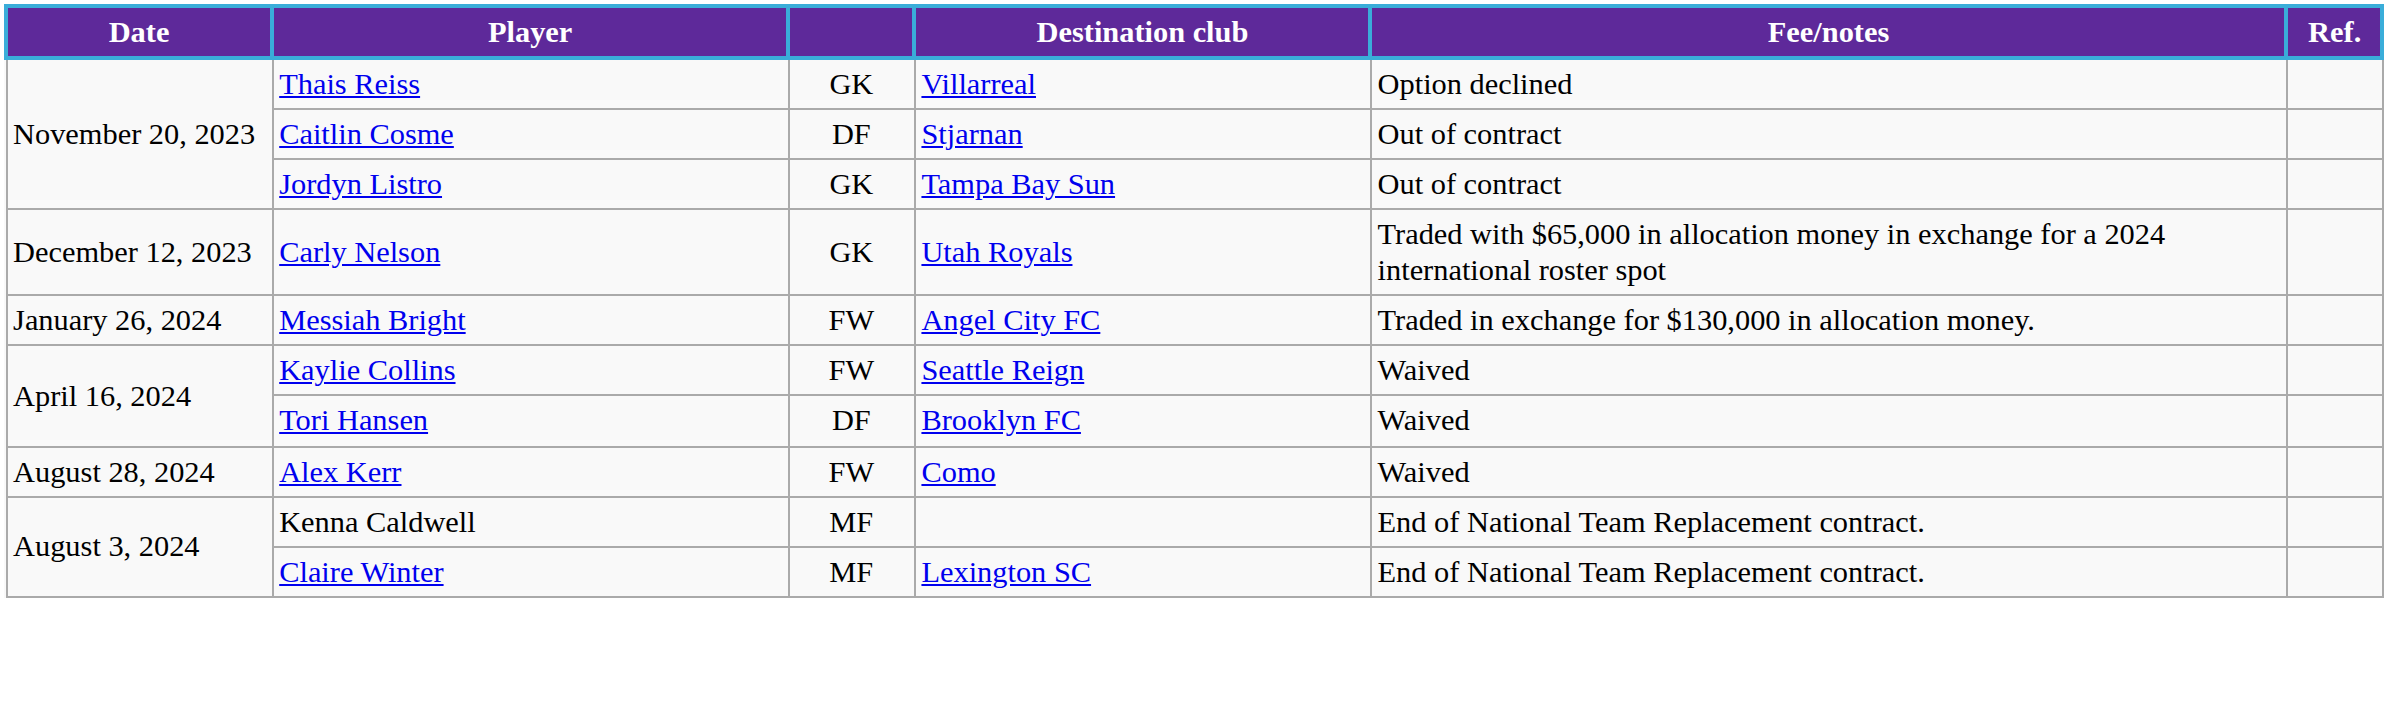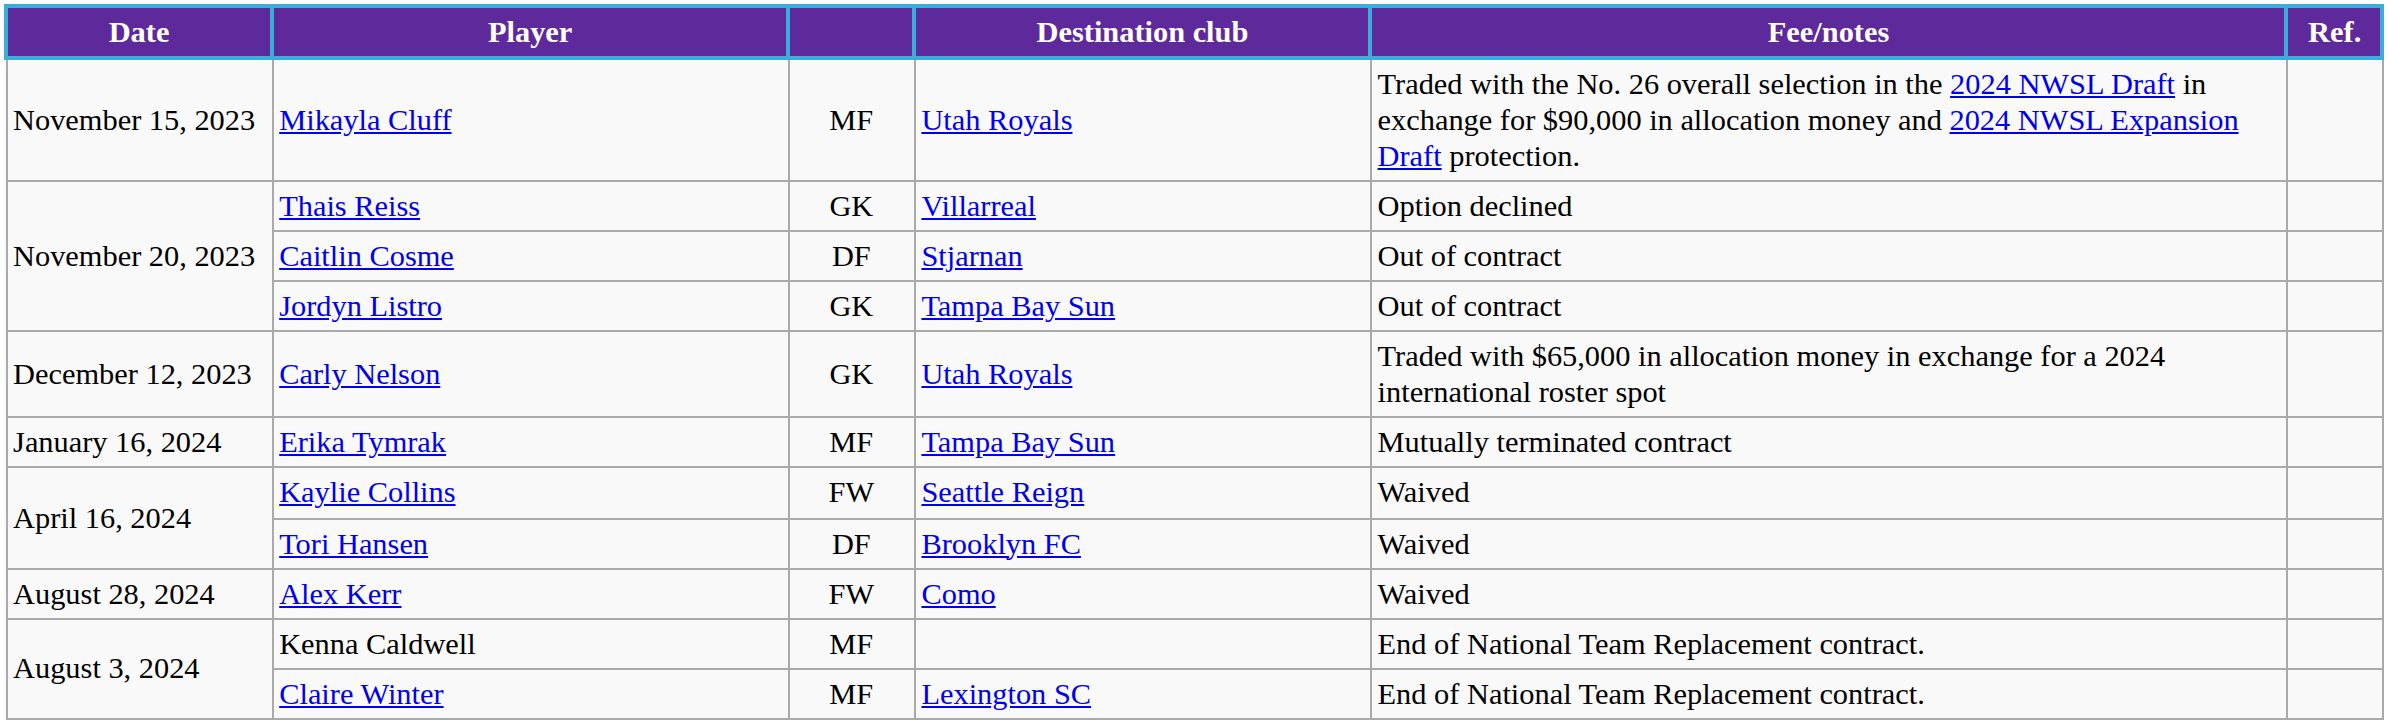 <table class="wikitable" style="text-align:left; font-size:95%;">
 <tr>
 <th style="background:#5E299A; color:white; border:2px solid #3aadd9; width:125px;">Date</th>
 <th style="background:#5E299A; color:white; border:2px solid #3aadd9; width:250px;">Player</th>
 <th style="background:#5E299A; color:white; border:2px solid #3aadd9; width:55px;"></th>
 <th style="background:#5E299A; color:white; border:2px solid #3aadd9; width:220px;">Destination club</th>
 <th style="background:#5E299A; color:white; border:2px solid #3aadd9; width:450px;">Fee/notes</th>
 <th style="background:#5E299A; color:white; border:2px solid #3aadd9; width:40px;">Ref.</th>
+</tr>
+<tr>
+<td>November 15, 2023</td>
+<td> <a href='#'>Mikayla Cluff</a></td>
+<td style="text-align: center;">MF</td>
+<td> <a href='#'>Utah Royals</a></td>
+<td>Traded with the No. 26 overall selection in the <a href='#'>2024 NWSL Draft</a> in exchange for $90,000 in allocation money and <a href='#'>2024 NWSL Expansion Draft</a> protection.</td>
+<td></td>
 </tr>
 <tr>
 <td rowspan="3">November 20, 2023</td>
 <td> <a href='#'>Thais Reiss</a></td>
 <td style="text-align: center;">GK</td>
 <td> <a href='#'>Villarreal</a></td>
 <td>Option declined</td>
 <td></td>
 </tr>
 <tr>
 <td> <a href='#'>Caitlin Cosme</a></td>
 <td style="text-align: center;">DF</td>
 <td> <a href='#'>Stjarnan</a></td>
 <td>Out of contract</td>
 <td></td>
 </tr>
 <tr>
 <td> <a href='#'>Jordyn Listro</a></td>
 <td style="text-align: center;">GK</td>
 <td> <a href='#'>Tampa Bay Sun</a></td>
 <td>Out of contract</td>
 <td></td>
 </tr>
 <tr>
 <td>December 12, 2023</td>
 <td> <a href='#'>Carly Nelson</a></td>
 <td style="text-align: center;">GK</td>
 <td> <a href='#'>Utah Royals</a></td>
 <td>Traded with $65,000 in allocation money in exchange for a 2024 international roster spot</td>
 <td></td>
 </tr>
 <tr>
-<td>January 26, 2024</td>
-<td> <a href='#'>Messiah Bright</a></td>
-<td style="text-align: center;">FW</td>
-<td> <a href='#'>Angel City FC</a></td>
-<td>Traded in exchange for $130,000 in allocation money.</td>
+<td>January 16, 2024</td>
+<td> <a href='#'>Erika Tymrak</a></td>
+<td style="text-align: center;">MF</td>
+<td> <a href='#'>Tampa Bay Sun</a></td>
+<td>Mutually terminated contract</td>
 <td></td>
 </tr>
 <tr>
 <td rowspan="2">April 16, 2024</td>
 <td> <a href='#'>Kaylie Collins</a></td>
 <td style="text-align: center;">FW</td>
 <td> <a href='#'>Seattle Reign</a></td>
 <td>Waived</td>
 <td></td>
 </tr>
 <tr>
 <td> <a href='#'>Tori Hansen</a></td>
 <td style="text-align: center;">DF</td>
 <td> <a href='#'>Brooklyn FC</a></td>
 <td>Waived</td>
 <td></td>
 </tr>
 <tr>
 <td>August 28, 2024</td>
 <td> <a href='#'>Alex Kerr</a></td>
 <td style="text-align: center;">FW</td>
 <td> <a href='#'>Como</a></td>
 <td>Waived</td>
 <td></td>
 </tr>
 <tr>
 <td rowspan="2">August 3, 2024</td>
 <td> Kenna Caldwell</td>
 <td style="text-align: center;">MF</td>
 <td></td>
 <td>End of National Team Replacement contract.</td>
 <td></td>
 </tr>
 <tr>
 <td> <a href='#'>Claire Winter</a></td>
 <td style="text-align: center;">MF</td>
 <td> <a href='#'>Lexington SC</a></td>
 <td>End of National Team Replacement contract.</td>
 <td></td>
 </tr>
 </table>
